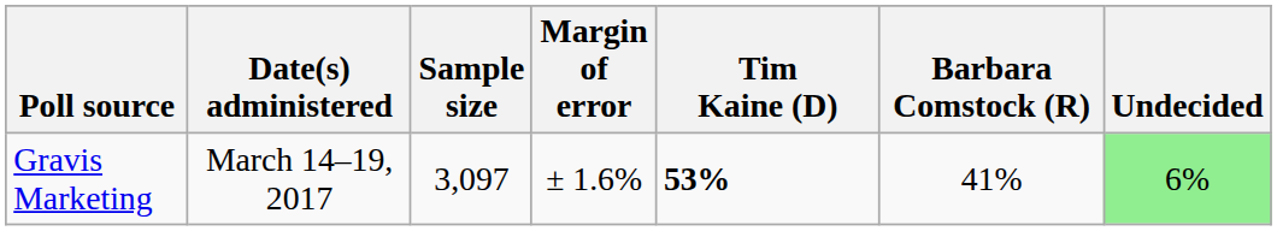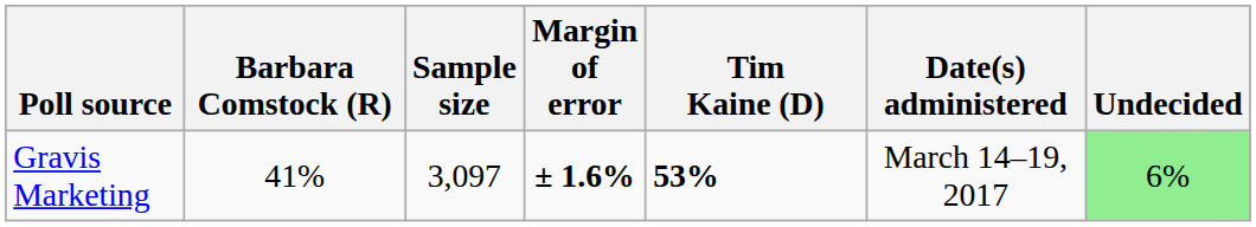 <table class="wikitable">
 <tr valign=bottom>
 <th>Poll source</th>
-<th>Date(s)<br>administered</th>
+<th style="width:100px;">Barbara<br>Comstock (R)</th>
 <th>Sample<br>size</th>
 <th>Margin<br>of error</th>
 <th style="width:100px;">Tim<br>Kaine (D)</th>
-<th style="width:100px;">Barbara<br>Comstock (R)</th>
+<th>Date(s)<br>administered</th>
 <th>Undecided</th>
 </tr>
 <tr>
 <td><a href='#'>Gravis Marketing</a></td>
+<td align=center>41%</td>
+<td align=center>3,097</td>
+<td align=center><strong>± 1.6%</strong></td>
+<td><strong>53%</strong></td>
 <td align=center>March 14–19, 2017</td>
-<td align=center>3,097</td>
-<td align=center>± 1.6%</td>
-<td><strong>53%</strong></td>
-<td align=center>41%</td>
 <td align=center style="background: lightgreen;">6%</td>
 </tr>
 </table>
